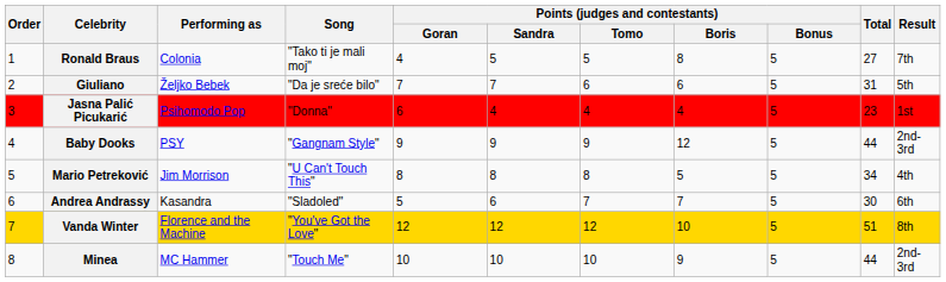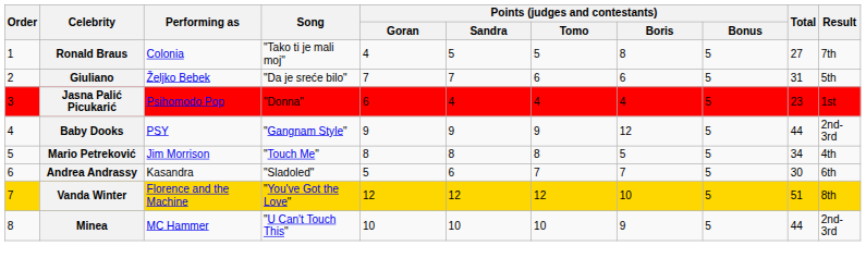 <table class=wikitable>
 <tr>
 <th rowspan="2">Order</th>
 <th rowspan="2">Celebrity</th>
 <th rowspan="2">Performing as</th>
 <th rowspan="2">Song</th>
 <th colspan="5" style="width:50%;">Points (judges and contestants)</th>
 <th rowspan="2">Total</th>
 <th rowspan="2">Result</th>
 </tr>
 <tr>
 <th style="width:10%;">Goran</th>
 <th style="width:10%;">Sandra</th>
 <th style="width:10%;">Tomo</th>
 <th style="width:10%;">Boris</th>
 <th style="width:10%;">Bonus</th>
 </tr>
 <tr>
 <td>1</td>
 <th scope="row">Ronald Braus</th>
 <td><a href='#'>Colonia</a></td>
 <td>"Tako ti je mali moj"</td>
 <td>4</td>
 <td>5</td>
 <td>5</td>
 <td>8</td>
 <td>5</td>
 <td>27</td>
 <td>7th</td>
 </tr>
 <tr>
 <td>2</td>
 <th scope="row">Giuliano</th>
 <td><a href='#'>Željko Bebek</a></td>
 <td>"Da je sreće bilo"</td>
 <td>7</td>
 <td>7</td>
 <td>6</td>
 <td>6</td>
 <td>5</td>
 <td>31</td>
 <td>5th</td>
 </tr>
 <tr bgcolor="red">
 <td>3</td>
 <th scope="row">Jasna Palić Picukarić</th>
 <td><a href='#'>Psihomodo Pop</a></td>
 <td>"Donna"</td>
 <td>6</td>
 <td>4</td>
 <td>4</td>
 <td>4</td>
 <td>5</td>
 <td>23</td>
 <td>1st</td>
 </tr>
 <tr>
 <td>4</td>
 <th scope="row">Baby Dooks</th>
 <td><a href='#'>PSY</a></td>
 <td>"<a href='#'>Gangnam Style</a>"</td>
 <td>9</td>
 <td>9</td>
 <td>9</td>
 <td>12</td>
 <td>5</td>
 <td>44</td>
 <td>2nd-3rd</td>
 </tr>
 <tr>
 <td>5</td>
 <th scope="row">Mario Petreković</th>
 <td><a href='#'>Jim Morrison</a></td>
-<td>"<a href='#'>U Can't Touch This</a>"</td>
+<td>"<a href='#'>Touch Me</a>"</td>
 <td>8</td>
 <td>8</td>
 <td>8</td>
 <td>5</td>
 <td>5</td>
 <td>34</td>
 <td>4th</td>
 </tr>
 <tr>
 <td>6</td>
 <th scope="row">Andrea Andrassy</th>
 <td>Kasandra</td>
 <td>"Sladoled"</td>
 <td>5</td>
 <td>6</td>
 <td>7</td>
 <td>7</td>
 <td>5</td>
 <td>30</td>
 <td>6th</td>
 </tr>
 <tr style="background:gold;">
 <td>7</td>
 <th scope="row">Vanda Winter</th>
 <td><a href='#'>Florence and the Machine</a></td>
 <td>"<a href='#'>You've Got the Love</a>"</td>
 <td>12</td>
 <td>12</td>
 <td>12</td>
 <td>10</td>
 <td>5</td>
 <td>51</td>
 <td>8th</td>
 </tr>
 <tr>
 <td>8</td>
 <th scope="row">Minea</th>
 <td><a href='#'>MC Hammer</a></td>
-<td>"<a href='#'>Touch Me</a>"</td>
+<td>"<a href='#'>U Can't Touch This</a>"</td>
 <td>10</td>
 <td>10</td>
 <td>10</td>
 <td>9</td>
 <td>5</td>
 <td>44</td>
 <td>2nd-3rd</td>
 </tr>
 </table>
